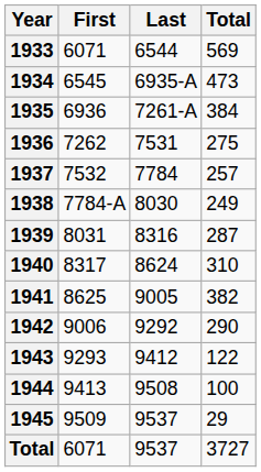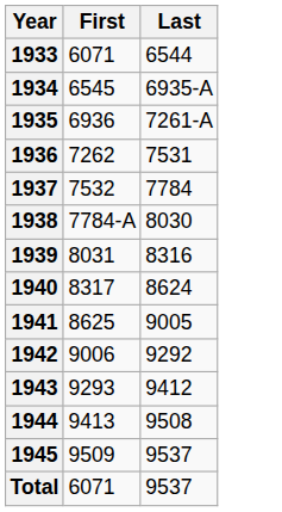 <table class="wikitable">
 <tr>
 <th>Year</th>
 <th>First</th>
 <th>Last</th>
-<th>Total</th>
 </tr>
 <tr>
 <th>1933</th>
 <td>6071</td>
 <td>6544</td>
-<td>569</td>
 </tr>
 <tr>
 <th>1934</th>
 <td>6545</td>
 <td>6935-A</td>
-<td>473</td>
 </tr>
 <tr>
 <th>1935</th>
 <td>6936</td>
 <td>7261-A</td>
-<td>384</td>
 </tr>
 <tr>
 <th>1936</th>
 <td>7262</td>
 <td>7531</td>
-<td>275</td>
 </tr>
 <tr>
 <th>1937</th>
 <td>7532</td>
 <td>7784</td>
-<td>257</td>
 </tr>
 <tr>
 <th>1938</th>
 <td>7784-A</td>
 <td>8030</td>
-<td>249</td>
 </tr>
 <tr>
 <th>1939</th>
 <td>8031</td>
 <td>8316</td>
-<td>287</td>
 </tr>
 <tr>
 <th>1940</th>
 <td>8317</td>
 <td>8624</td>
-<td>310</td>
 </tr>
 <tr>
 <th>1941</th>
 <td>8625</td>
 <td>9005</td>
-<td>382</td>
 </tr>
 <tr>
 <th>1942</th>
 <td>9006</td>
 <td>9292</td>
-<td>290</td>
 </tr>
 <tr>
 <th>1943</th>
 <td>9293</td>
 <td>9412</td>
-<td>122</td>
 </tr>
 <tr>
 <th>1944</th>
 <td>9413</td>
 <td>9508</td>
-<td>100</td>
 </tr>
 <tr>
 <th>1945</th>
 <td>9509</td>
 <td>9537</td>
-<td>29</td>
 </tr>
 <tr>
 <th>Total</th>
 <td>6071</td>
 <td>9537</td>
-<td>3727</td>
 </tr>
 </table>
